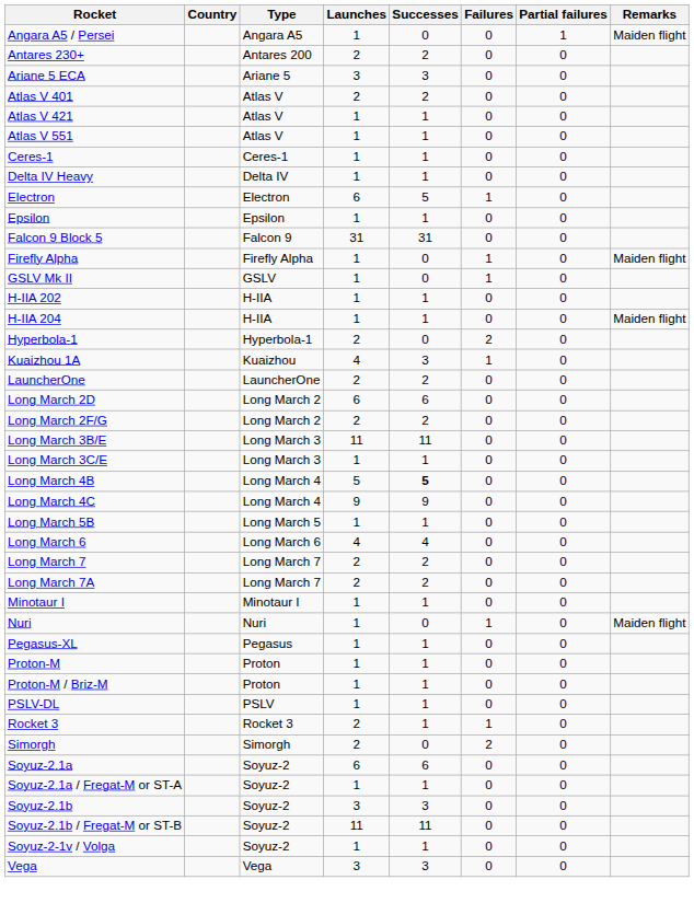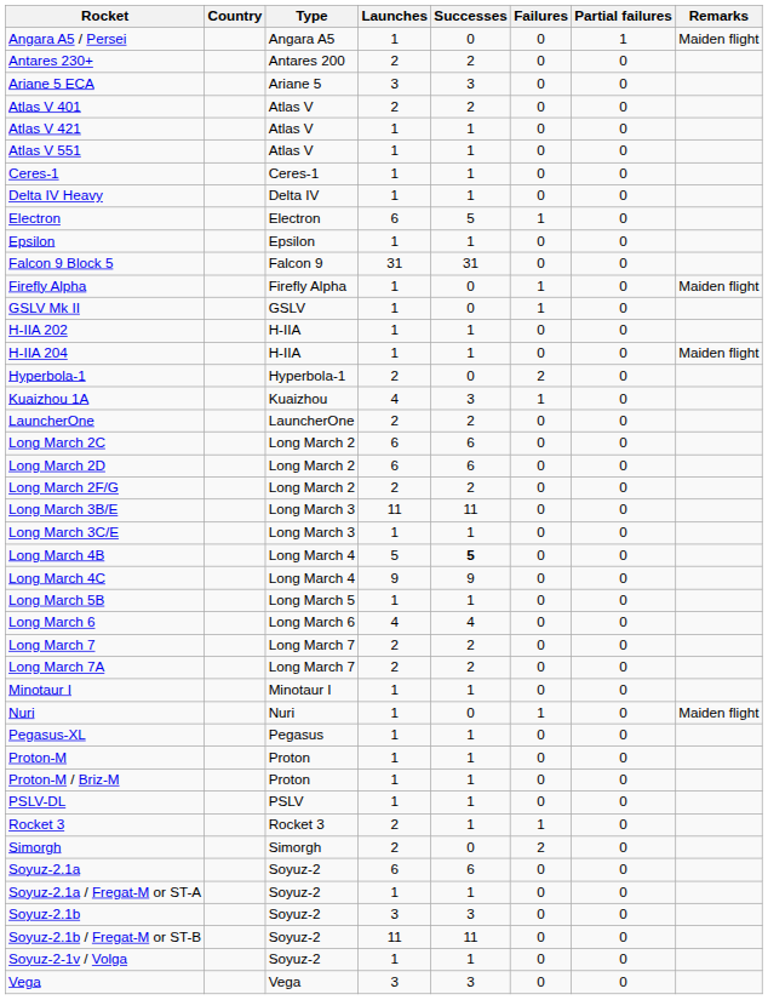 <table class="wikitable sortable collapsible collapsed" style=text-align:center>
 <tr>
 <th>Rocket</th>
 <th>Country</th>
 <th>Type</th>
 <th>Launches</th>
 <th>Successes</th>
 <th>Failures</th>
 <th>Partial failures</th>
 <th>Remarks</th>
 </tr>
 <tr>
 <td align=left><a href='#'>Angara A5</a> / <a href='#'>Persei</a></td>
 <td align=left></td>
 <td align=left>Angara A5</td>
 <td>1</td>
 <td>0</td>
 <td>0</td>
 <td>1</td>
 <td align=left>Maiden flight</td>
 </tr>
 <tr>
 <td align=left><a href='#'>Antares 230+</a></td>
 <td align=left></td>
 <td align=left>Antares 200</td>
 <td>2</td>
 <td>2</td>
 <td>0</td>
 <td>0</td>
 <td></td>
 </tr>
 <tr>
 <td align=left><a href='#'>Ariane 5 ECA</a></td>
 <td align=left></td>
 <td align=left>Ariane 5</td>
 <td>3</td>
 <td>3</td>
 <td>0</td>
 <td>0</td>
 <td></td>
 </tr>
 <tr>
 <td align=left><a href='#'>Atlas V 401</a></td>
 <td align=left></td>
 <td align=left>Atlas V</td>
 <td>2</td>
 <td>2</td>
 <td>0</td>
 <td>0</td>
 <td></td>
 </tr>
 <tr>
 <td align=left><a href='#'>Atlas V 421</a></td>
 <td align=left></td>
 <td align=left>Atlas V</td>
 <td>1</td>
 <td>1</td>
 <td>0</td>
 <td>0</td>
 <td></td>
 </tr>
 <tr>
 <td align=left><a href='#'>Atlas V 551</a></td>
 <td align=left></td>
 <td align=left>Atlas V</td>
 <td>1</td>
 <td>1</td>
 <td>0</td>
 <td>0</td>
 <td></td>
 </tr>
 <tr>
 <td align=left><a href='#'>Ceres-1</a></td>
 <td align=left></td>
 <td align=left>Ceres-1</td>
 <td>1</td>
 <td>1</td>
 <td>0</td>
 <td>0</td>
 <td></td>
 </tr>
 <tr>
 <td align=left><a href='#'>Delta IV Heavy</a></td>
 <td align=left></td>
 <td align=left>Delta IV</td>
 <td>1</td>
 <td>1</td>
 <td>0</td>
 <td>0</td>
 <td></td>
 </tr>
 <tr>
 <td align=left><a href='#'>Electron</a></td>
 <td align=left></td>
 <td align=left>Electron</td>
 <td>6</td>
 <td>5</td>
 <td>1</td>
 <td>0</td>
 <td></td>
 </tr>
 <tr>
 <td align=left><a href='#'>Epsilon</a></td>
 <td align=left></td>
 <td align=left>Epsilon</td>
 <td>1</td>
 <td>1</td>
 <td>0</td>
 <td>0</td>
 <td></td>
 </tr>
 <tr>
 <td align=left><a href='#'>Falcon 9 Block 5</a></td>
 <td align=left></td>
 <td align=left>Falcon 9</td>
 <td>31</td>
 <td>31</td>
 <td>0</td>
 <td>0</td>
 <td></td>
 </tr>
 <tr>
 <td align=left><a href='#'>Firefly Alpha</a></td>
 <td align=left></td>
 <td align=left>Firefly Alpha</td>
 <td>1</td>
 <td>0</td>
 <td>1</td>
 <td>0</td>
 <td align=left>Maiden flight</td>
 </tr>
 <tr>
 <td align=left><a href='#'>GSLV Mk II</a></td>
 <td align=left></td>
 <td align=left>GSLV</td>
 <td>1</td>
 <td>0</td>
 <td>1</td>
 <td>0</td>
 <td></td>
 </tr>
 <tr>
 <td align=left><a href='#'>H-IIA 202</a></td>
 <td align=left></td>
 <td align=left>H-IIA</td>
 <td>1</td>
 <td>1</td>
 <td>0</td>
 <td>0</td>
 <td></td>
 </tr>
 <tr>
 <td align=left><a href='#'>H-IIA 204</a></td>
 <td align=left></td>
 <td align=left>H-IIA</td>
 <td>1</td>
 <td>1</td>
 <td>0</td>
 <td>0</td>
 <td align=left>Maiden flight</td>
 </tr>
 <tr>
 <td align=left><a href='#'>Hyperbola-1</a></td>
 <td align=left></td>
 <td align=left>Hyperbola-1</td>
 <td>2</td>
 <td>0</td>
 <td>2</td>
 <td>0</td>
 <td></td>
 </tr>
 <tr>
 <td align=left><a href='#'>Kuaizhou 1A</a></td>
 <td align=left></td>
 <td align=left>Kuaizhou</td>
 <td>4</td>
 <td>3</td>
 <td>1</td>
 <td>0</td>
 <td></td>
 </tr>
 <tr>
 <td align=left><a href='#'>LauncherOne</a></td>
 <td align=left></td>
 <td align=left>LauncherOne</td>
 <td>2</td>
 <td>2</td>
+<td>0</td>
+<td>0</td>
+<td></td>
+</tr>
+<tr>
+<td align=left><a href='#'>Long March 2C</a></td>
+<td align=left></td>
+<td align=left>Long March 2</td>
+<td>6</td>
+<td>6</td>
 <td>0</td>
 <td>0</td>
 <td></td>
 </tr>
 <tr>
 <td align=left><a href='#'>Long March 2D</a></td>
 <td align=left></td>
 <td align=left>Long March 2</td>
 <td>6</td>
 <td>6</td>
 <td>0</td>
 <td>0</td>
 <td></td>
 </tr>
 <tr>
 <td align=left><a href='#'>Long March 2F/G</a></td>
 <td align=left></td>
 <td align=left>Long March 2</td>
 <td>2</td>
 <td>2</td>
 <td>0</td>
 <td>0</td>
 <td></td>
 </tr>
 <tr>
 <td align=left><a href='#'>Long March 3B/E</a></td>
 <td align=left></td>
 <td align=left>Long March 3</td>
 <td>11</td>
 <td>11</td>
 <td>0</td>
 <td>0</td>
 <td></td>
 </tr>
 <tr>
 <td align=left><a href='#'>Long March 3C/E</a></td>
 <td align=left></td>
 <td align=left>Long March 3</td>
 <td>1</td>
 <td>1</td>
 <td>0</td>
 <td>0</td>
 <td></td>
 </tr>
 <tr>
 <td align=left><a href='#'>Long March 4B</a></td>
 <td align=left></td>
 <td align=left>Long March 4</td>
 <td>5</td>
 <td><strong>5</strong></td>
 <td>0</td>
 <td>0</td>
 <td></td>
 </tr>
 <tr>
 <td align=left><a href='#'>Long March 4C</a></td>
 <td align=left></td>
 <td align=left>Long March 4</td>
 <td>9</td>
 <td>9</td>
 <td>0</td>
 <td>0</td>
 <td></td>
 </tr>
 <tr>
 <td align=left><a href='#'>Long March 5B</a></td>
 <td align=left></td>
 <td align=left>Long March 5</td>
 <td>1</td>
 <td>1</td>
 <td>0</td>
 <td>0</td>
 <td></td>
 </tr>
 <tr>
 <td align=left><a href='#'>Long March 6</a></td>
 <td align=left></td>
 <td align=left>Long March 6</td>
 <td>4</td>
 <td>4</td>
 <td>0</td>
 <td>0</td>
 <td></td>
 </tr>
 <tr>
 <td align=left><a href='#'>Long March 7</a></td>
 <td align=left></td>
 <td align=left>Long March 7</td>
 <td>2</td>
 <td>2</td>
 <td>0</td>
 <td>0</td>
 <td></td>
 </tr>
 <tr>
 <td align=left><a href='#'>Long March 7A</a></td>
 <td align=left></td>
 <td align=left>Long March 7</td>
 <td>2</td>
 <td>2</td>
 <td>0</td>
 <td>0</td>
 <td></td>
 </tr>
 <tr>
 <td align=left><a href='#'>Minotaur I</a></td>
 <td align=left></td>
 <td align=left>Minotaur I</td>
 <td>1</td>
 <td>1</td>
 <td>0</td>
 <td>0</td>
 <td></td>
 </tr>
 <tr>
 <td align=left><a href='#'>Nuri</a></td>
 <td align=left></td>
 <td align=left>Nuri</td>
 <td>1</td>
 <td>0</td>
 <td>1</td>
 <td>0</td>
 <td align=left>Maiden flight</td>
 </tr>
 <tr>
 <td align=left><a href='#'>Pegasus-XL</a></td>
 <td align=left></td>
 <td align=left>Pegasus</td>
 <td>1</td>
 <td>1</td>
 <td>0</td>
 <td>0</td>
 <td></td>
 </tr>
 <tr>
 <td align=left><a href='#'>Proton-M</a></td>
 <td align=left></td>
 <td align=left>Proton</td>
 <td>1</td>
 <td>1</td>
 <td>0</td>
 <td>0</td>
 <td></td>
 </tr>
 <tr>
 <td align=left><a href='#'>Proton-M</a> / <a href='#'>Briz-M</a></td>
 <td align=left></td>
 <td align=left>Proton</td>
 <td>1</td>
 <td>1</td>
 <td>0</td>
 <td>0</td>
 <td></td>
 </tr>
 <tr>
 <td align=left><a href='#'>PSLV-DL</a></td>
 <td align=left></td>
 <td align=left>PSLV</td>
 <td>1</td>
 <td>1</td>
 <td>0</td>
 <td>0</td>
 <td></td>
 </tr>
 <tr>
 <td align=left><a href='#'>Rocket 3</a></td>
 <td align=left></td>
 <td align=left>Rocket 3</td>
 <td>2</td>
 <td>1</td>
 <td>1</td>
 <td>0</td>
 <td></td>
 </tr>
 <tr>
 <td align=left><a href='#'>Simorgh</a></td>
 <td align=left></td>
 <td align=left>Simorgh</td>
 <td>2</td>
 <td>0</td>
 <td>2</td>
 <td>0</td>
 <td></td>
 </tr>
 <tr>
 <td align=left><a href='#'>Soyuz-2.1a</a></td>
 <td align=left></td>
 <td align=left>Soyuz-2</td>
 <td>6</td>
 <td>6</td>
 <td>0</td>
 <td>0</td>
 <td></td>
 </tr>
 <tr>
 <td align=left><a href='#'>Soyuz-2.1a</a> / <a href='#'>Fregat-M</a> or ST-A</td>
 <td align=left></td>
 <td align=left>Soyuz-2</td>
 <td>1</td>
 <td>1</td>
 <td>0</td>
 <td>0</td>
 <td></td>
 </tr>
 <tr>
 <td align=left><a href='#'>Soyuz-2.1b</a></td>
 <td align=left></td>
 <td align=left>Soyuz-2</td>
 <td>3</td>
 <td>3</td>
 <td>0</td>
 <td>0</td>
 <td></td>
 </tr>
 <tr>
 <td align=left><a href='#'>Soyuz-2.1b</a> / <a href='#'>Fregat-M</a> or ST-B</td>
 <td align=left></td>
 <td align=left>Soyuz-2</td>
 <td>11</td>
 <td>11</td>
 <td>0</td>
 <td>0</td>
 <td></td>
 </tr>
 <tr>
 <td align=left><a href='#'>Soyuz-2-1v</a>  / <a href='#'>Volga</a></td>
 <td align=left></td>
 <td align=left>Soyuz-2</td>
 <td>1</td>
 <td>1</td>
 <td>0</td>
 <td>0</td>
 <td></td>
 </tr>
 <tr>
 <td align=left><a href='#'>Vega</a></td>
 <td align=left></td>
 <td align=left>Vega</td>
 <td>3</td>
 <td>3</td>
 <td>0</td>
 <td>0</td>
 <td></td>
 </tr>
 </table>
